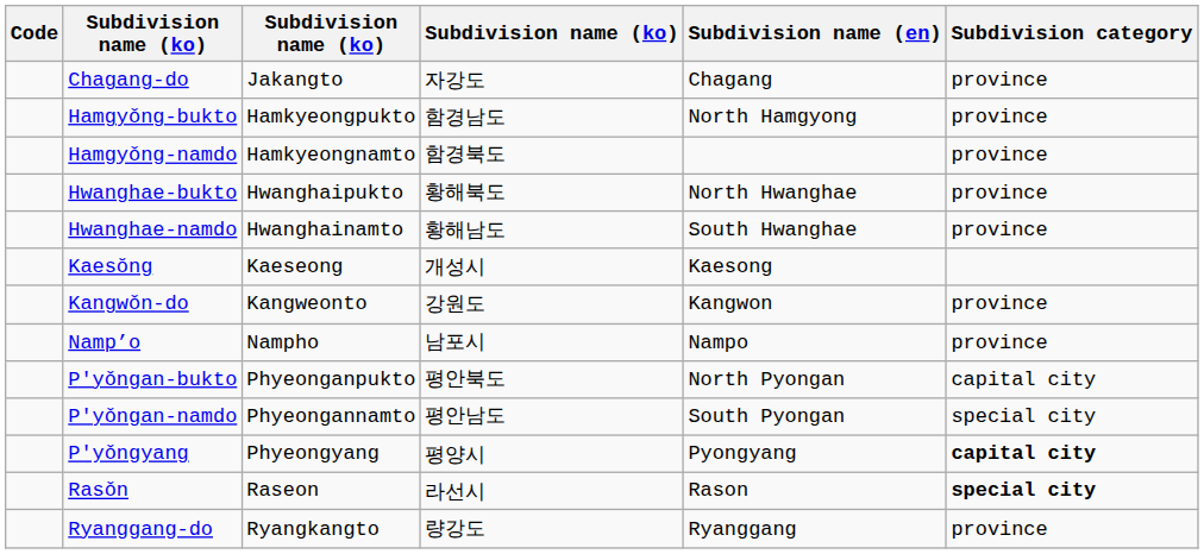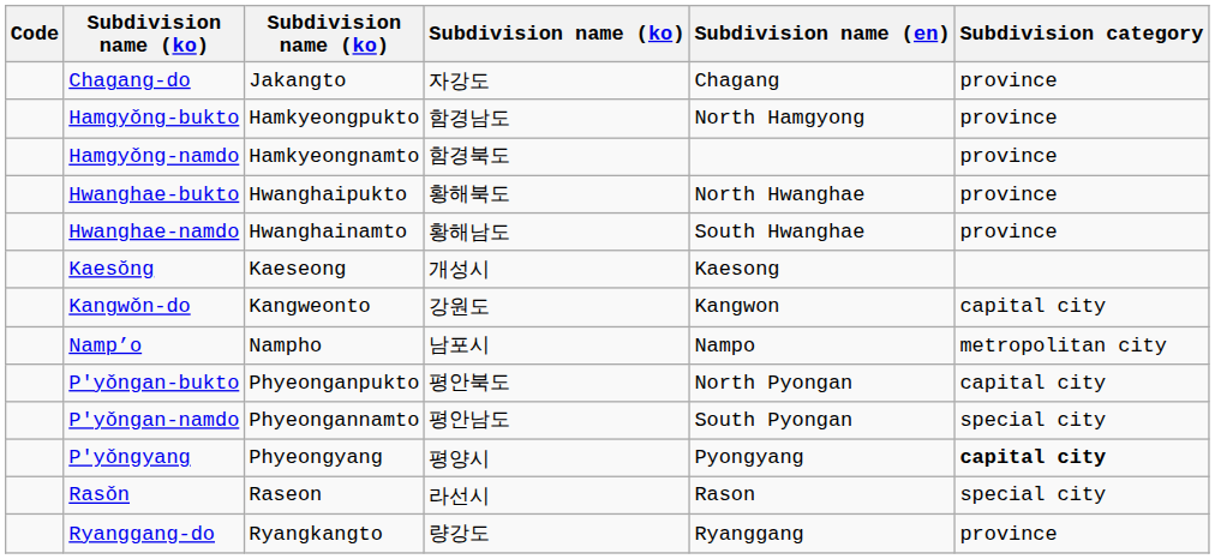 <table class="wikitable sortable">
 <tr>
 <th>Code</th>
 <th>Subdivision<br>name (<a href='#'>ko</a>) </th>
 <th>Subdivision<br>name (<a href='#'>ko</a>) </th>
 <th>Subdivision name (<a href='#'>ko</a>)</th>
 <th>Subdivision name (<a href='#'>en</a>)</th>
 <th>Subdivision category</th>
 </tr>
 <tr>
 <td></td>
 <td><a href='#'>Chagang-do</a></td>
 <td>Jakangto</td>
 <td>자강도</td>
 <td>Chagang</td>
 <td>province</td>
 </tr>
 <tr>
 <td></td>
 <td><a href='#'>Hamgyǒng-bukto</a></td>
 <td>Hamkyeongpukto</td>
 <td>함경남도</td>
 <td>North Hamgyong</td>
 <td>province</td>
 </tr>
 <tr>
 <td></td>
 <td><a href='#'>Hamgyǒng-namdo</a></td>
 <td>Hamkyeongnamto</td>
 <td>함경북도</td>
 <td></td>
 <td>province</td>
 </tr>
 <tr>
 <td></td>
 <td><a href='#'>Hwanghae-bukto</a></td>
 <td>Hwanghaipukto</td>
 <td>황해북도</td>
 <td>North Hwanghae</td>
 <td>province</td>
 </tr>
 <tr>
 <td></td>
 <td><a href='#'>Hwanghae-namdo</a></td>
 <td>Hwanghainamto</td>
 <td>황해남도</td>
 <td>South Hwanghae</td>
 <td>province</td>
 </tr>
 <tr>
 <td></td>
 <td><a href='#'>Kaesŏng</a></td>
 <td>Kaeseong</td>
 <td>개성시</td>
 <td>Kaesong</td>
 <td></td>
 </tr>
 <tr>
 <td></td>
 <td><a href='#'>Kangwǒn-do</a></td>
 <td>Kangweonto</td>
 <td>강원도</td>
 <td>Kangwon</td>
-<td>province</td>
+<td>capital city</td>
 </tr>
 <tr>
 <td></td>
 <td><a href='#'>Namp’o</a></td>
 <td>Nampho</td>
 <td>남포시</td>
 <td>Nampo</td>
-<td>province</td>
+<td>metropolitan city</td>
 </tr>
 <tr>
 <td></td>
 <td><a href='#'>P'yǒngan-bukto</a></td>
 <td>Phyeonganpukto</td>
 <td>평안북도</td>
 <td>North Pyongan</td>
 <td>capital city</td>
 </tr>
 <tr>
 <td></td>
 <td><a href='#'>P'yǒngan-namdo</a></td>
 <td>Phyeongannamto</td>
 <td>평안남도</td>
 <td>South Pyongan</td>
 <td>special city</td>
 </tr>
 <tr>
 <td></td>
 <td><a href='#'>P'yǒngyang</a></td>
 <td>Phyeongyang</td>
 <td>평양시</td>
 <td>Pyongyang</td>
 <td><strong>capital city</strong></td>
 </tr>
 <tr>
 <td></td>
 <td><a href='#'>Rasǒn</a><br></td>
 <td>Raseon</td>
 <td>라선시</td>
 <td>Rason</td>
-<td><strong>special city</strong></td>
+<td>special city</td>
 </tr>
 <tr>
 <td></td>
 <td><a href='#'>Ryanggang-do</a></td>
 <td>Ryangkangto</td>
 <td>량강도</td>
 <td>Ryanggang</td>
 <td>province</td>
 </tr>
 </table>
